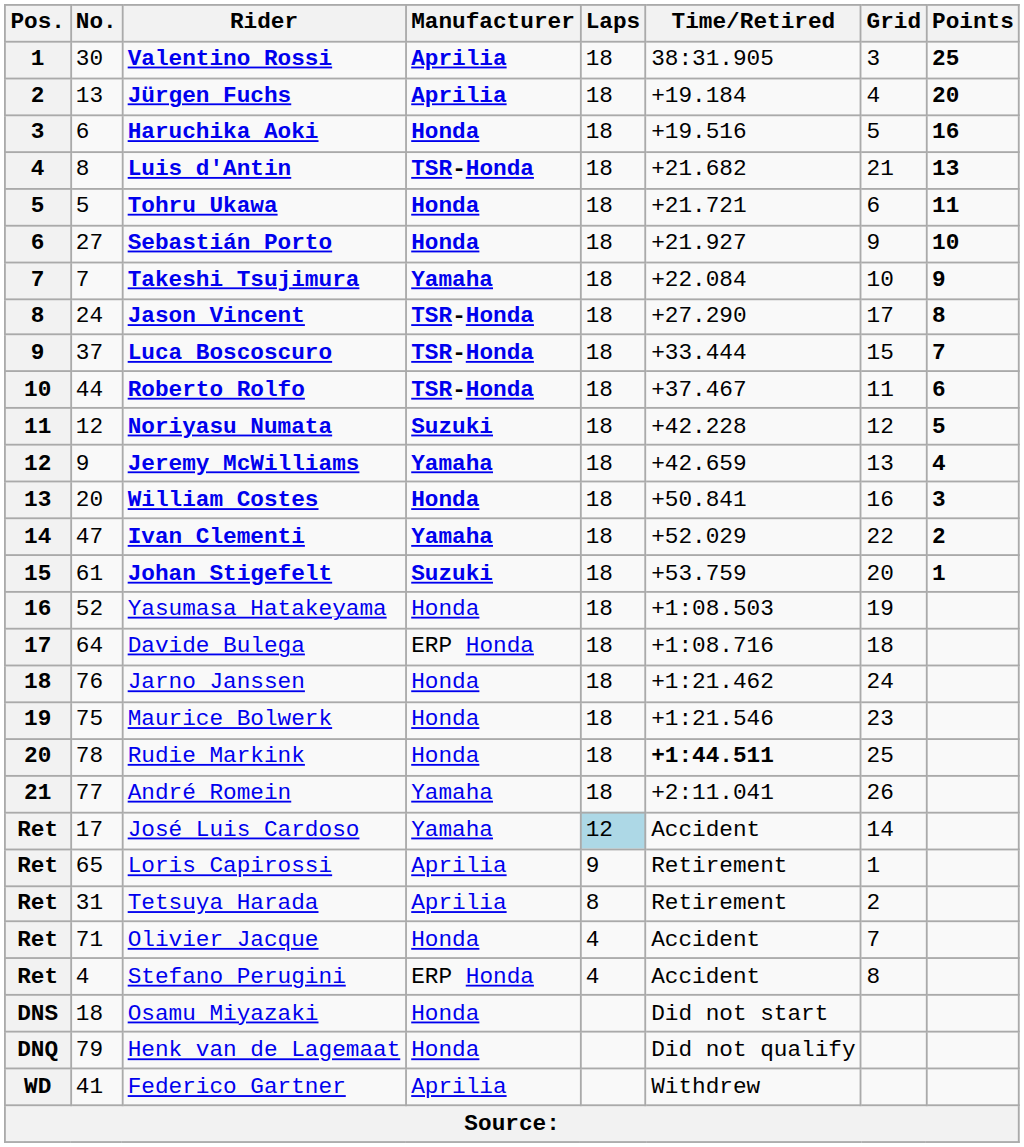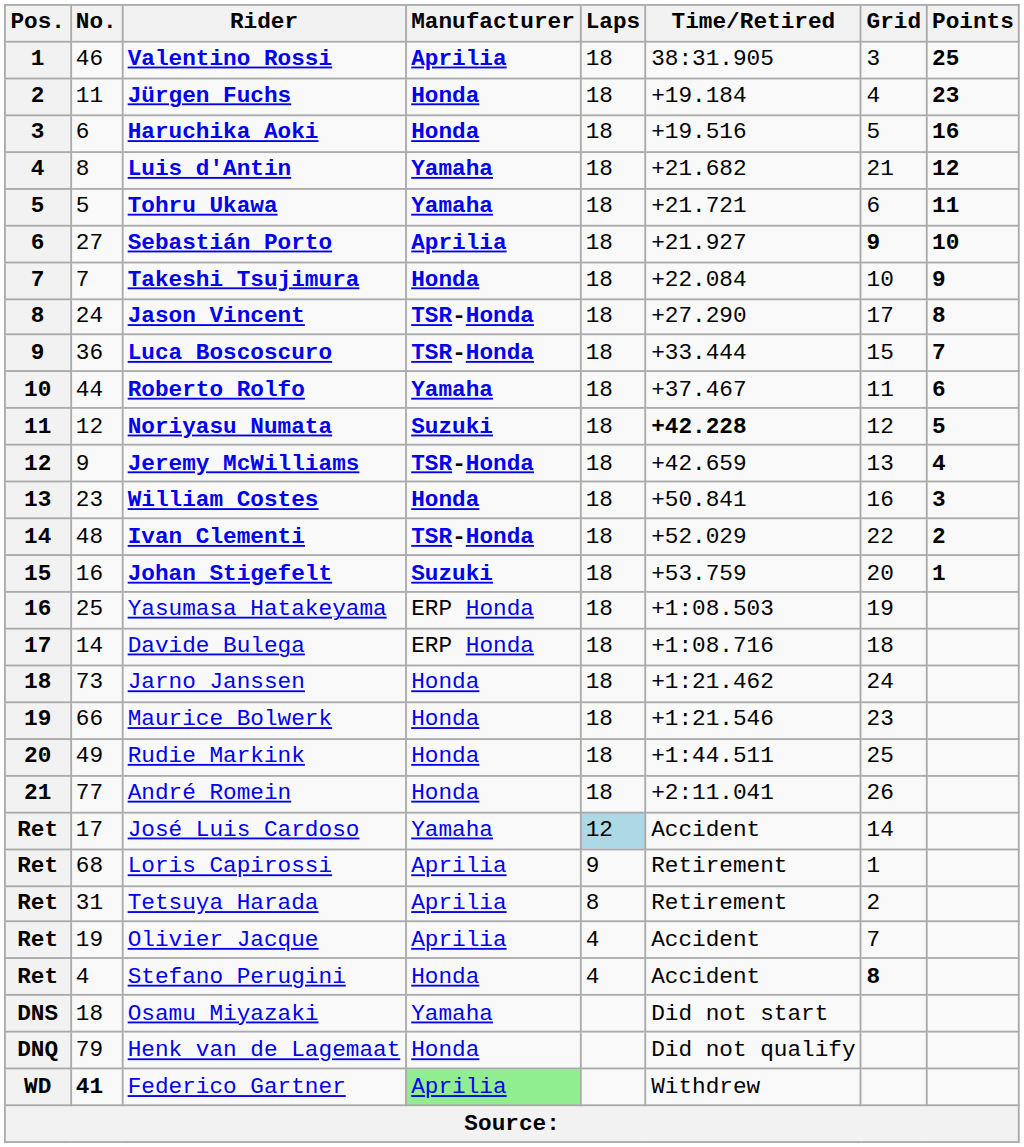 <table class="wikitable" style="font-size: 95%;">
 <tr>
 <th>Pos.</th>
 <th>No.</th>
 <th>Rider</th>
 <th>Manufacturer</th>
 <th>Laps</th>
 <th>Time/Retired</th>
 <th>Grid</th>
 <th>Points</th>
 </tr>
 <tr>
 <th>1</th>
-<td>30</td>
+<td>46</td>
 <td> <strong><a href='#'>Valentino Rossi</a></strong></td>
 <td><strong><a href='#'>Aprilia</a></strong></td>
 <td>18</td>
 <td>38:31.905</td>
 <td>3</td>
 <td><strong>25</strong></td>
 </tr>
 <tr>
 <th>2</th>
-<td>13</td>
+<td>11</td>
 <td> <strong><a href='#'>Jürgen Fuchs</a></strong></td>
-<td><strong><a href='#'>Aprilia</a></strong></td>
+<td><strong><a href='#'>Honda</a></strong></td>
 <td>18</td>
 <td>+19.184</td>
 <td>4</td>
-<td><strong>20</strong></td>
+<td><strong>23</strong></td>
 </tr>
 <tr>
 <th>3</th>
 <td>6</td>
 <td> <strong><a href='#'>Haruchika Aoki</a></strong></td>
 <td><strong><a href='#'>Honda</a></strong></td>
 <td>18</td>
 <td>+19.516</td>
 <td>5</td>
 <td><strong>16</strong></td>
 </tr>
 <tr>
 <th>4</th>
 <td>8</td>
 <td> <strong><a href='#'>Luis d'Antin</a></strong></td>
-<td><strong><a href='#'>TSR</a>-<a href='#'>Honda</a></strong></td>
+<td><strong><a href='#'>Yamaha</a></strong></td>
 <td>18</td>
 <td>+21.682</td>
 <td>21</td>
-<td><strong>13</strong></td>
+<td><strong>12</strong></td>
 </tr>
 <tr>
 <th>5</th>
 <td>5</td>
 <td> <strong><a href='#'>Tohru Ukawa</a></strong></td>
-<td><strong><a href='#'>Honda</a></strong></td>
+<td><strong><a href='#'>Yamaha</a></strong></td>
 <td>18</td>
 <td>+21.721</td>
 <td>6</td>
 <td><strong>11</strong></td>
 </tr>
 <tr>
 <th>6</th>
 <td>27</td>
 <td> <strong><a href='#'>Sebastián Porto</a></strong></td>
-<td><strong><a href='#'>Honda</a></strong></td>
+<td><strong><a href='#'>Aprilia</a></strong></td>
 <td>18</td>
 <td>+21.927</td>
-<td>9</td>
+<td><strong>9</strong></td>
 <td><strong>10</strong></td>
 </tr>
 <tr>
 <th>7</th>
 <td>7</td>
 <td> <strong><a href='#'>Takeshi Tsujimura</a></strong></td>
-<td><strong><a href='#'>Yamaha</a></strong></td>
+<td><strong><a href='#'>Honda</a></strong></td>
 <td>18</td>
 <td>+22.084</td>
 <td>10</td>
 <td><strong>9</strong></td>
 </tr>
 <tr>
 <th>8</th>
 <td>24</td>
 <td> <strong><a href='#'>Jason Vincent</a></strong></td>
 <td><strong><a href='#'>TSR</a>-<a href='#'>Honda</a></strong></td>
 <td>18</td>
 <td>+27.290</td>
 <td>17</td>
 <td><strong>8</strong></td>
 </tr>
 <tr>
 <th>9</th>
-<td>37</td>
+<td>36</td>
 <td> <strong><a href='#'>Luca Boscoscuro</a></strong></td>
 <td><strong><a href='#'>TSR</a>-<a href='#'>Honda</a></strong></td>
 <td>18</td>
 <td>+33.444</td>
 <td>15</td>
 <td><strong>7</strong></td>
 </tr>
 <tr>
 <th>10</th>
 <td>44</td>
 <td> <strong><a href='#'>Roberto Rolfo</a></strong></td>
-<td><strong><a href='#'>TSR</a>-<a href='#'>Honda</a></strong></td>
+<td><strong><a href='#'>Yamaha</a></strong></td>
 <td>18</td>
 <td>+37.467</td>
 <td>11</td>
 <td><strong>6</strong></td>
 </tr>
 <tr>
 <th>11</th>
 <td>12</td>
 <td> <strong><a href='#'>Noriyasu Numata</a></strong></td>
 <td><strong><a href='#'>Suzuki</a></strong></td>
 <td>18</td>
-<td>+42.228</td>
+<td><strong>+42.228</strong></td>
 <td>12</td>
 <td><strong>5</strong></td>
 </tr>
 <tr>
 <th>12</th>
 <td>9</td>
 <td> <strong><a href='#'>Jeremy McWilliams</a></strong></td>
-<td><strong><a href='#'>Yamaha</a></strong></td>
+<td><strong><a href='#'>TSR</a>-<a href='#'>Honda</a></strong></td>
 <td>18</td>
 <td>+42.659</td>
 <td>13</td>
 <td><strong>4</strong></td>
 </tr>
 <tr>
 <th>13</th>
-<td>20</td>
+<td>23</td>
 <td> <strong><a href='#'>William Costes</a></strong></td>
 <td><strong><a href='#'>Honda</a></strong></td>
 <td>18</td>
 <td>+50.841</td>
 <td>16</td>
 <td><strong>3</strong></td>
 </tr>
 <tr>
 <th>14</th>
-<td>47</td>
+<td>48</td>
 <td> <strong><a href='#'>Ivan Clementi</a></strong></td>
-<td><strong><a href='#'>Yamaha</a></strong></td>
+<td><strong><a href='#'>TSR</a>-<a href='#'>Honda</a></strong></td>
 <td>18</td>
 <td>+52.029</td>
 <td>22</td>
 <td><strong>2</strong></td>
 </tr>
 <tr>
 <th>15</th>
-<td>61</td>
+<td>16</td>
 <td> <strong><a href='#'>Johan Stigefelt</a></strong></td>
 <td><strong><a href='#'>Suzuki</a></strong></td>
 <td>18</td>
 <td>+53.759</td>
 <td>20</td>
 <td><strong>1</strong></td>
 </tr>
 <tr>
 <th>16</th>
-<td>52</td>
+<td>25</td>
 <td> <a href='#'>Yasumasa Hatakeyama</a></td>
-<td><a href='#'>Honda</a></td>
+<td>ERP <a href='#'>Honda</a></td>
 <td>18</td>
 <td>+1:08.503</td>
 <td>19</td>
 <td></td>
 </tr>
 <tr>
 <th>17</th>
-<td>64</td>
+<td>14</td>
 <td> <a href='#'>Davide Bulega</a></td>
 <td>ERP <a href='#'>Honda</a></td>
 <td>18</td>
 <td>+1:08.716</td>
 <td>18</td>
 <td></td>
 </tr>
 <tr>
 <th>18</th>
-<td>76</td>
+<td>73</td>
 <td> <a href='#'>Jarno Janssen</a></td>
 <td><a href='#'>Honda</a></td>
 <td>18</td>
 <td>+1:21.462</td>
 <td>24</td>
 <td></td>
 </tr>
 <tr>
 <th>19</th>
-<td>75</td>
+<td>66</td>
 <td> <a href='#'>Maurice Bolwerk</a></td>
 <td><a href='#'>Honda</a></td>
 <td>18</td>
 <td>+1:21.546</td>
 <td>23</td>
 <td></td>
 </tr>
 <tr>
 <th>20</th>
-<td>78</td>
+<td>49</td>
 <td> <a href='#'>Rudie Markink</a></td>
 <td><a href='#'>Honda</a></td>
 <td>18</td>
-<td><strong>+1:44.511</strong></td>
+<td>+1:44.511</td>
 <td>25</td>
 <td></td>
 </tr>
 <tr>
 <th>21</th>
 <td>77</td>
 <td> <a href='#'>André Romein</a></td>
-<td><a href='#'>Yamaha</a></td>
+<td><a href='#'>Honda</a></td>
 <td>18</td>
 <td>+2:11.041</td>
 <td>26</td>
 <td></td>
 </tr>
 <tr>
 <th>Ret</th>
 <td>17</td>
 <td> <a href='#'>José Luis Cardoso</a></td>
 <td><a href='#'>Yamaha</a></td>
 <td style="background: lightblue;">12</td>
 <td>Accident</td>
 <td>14</td>
 <td></td>
 </tr>
 <tr>
 <th>Ret</th>
-<td>65</td>
+<td>68</td>
 <td> <a href='#'>Loris Capirossi</a></td>
 <td><a href='#'>Aprilia</a></td>
 <td>9</td>
 <td>Retirement</td>
 <td>1</td>
 <td></td>
 </tr>
 <tr>
 <th>Ret</th>
 <td>31</td>
 <td> <a href='#'>Tetsuya Harada</a></td>
 <td><a href='#'>Aprilia</a></td>
 <td>8</td>
 <td>Retirement</td>
 <td>2</td>
 <td></td>
 </tr>
 <tr>
 <th>Ret</th>
-<td>71</td>
+<td>19</td>
 <td> <a href='#'>Olivier Jacque</a></td>
-<td><a href='#'>Honda</a></td>
+<td><a href='#'>Aprilia</a></td>
 <td>4</td>
 <td>Accident</td>
 <td>7</td>
 <td></td>
 </tr>
 <tr>
 <th>Ret</th>
 <td>4</td>
 <td> <a href='#'>Stefano Perugini</a></td>
-<td>ERP <a href='#'>Honda</a></td>
+<td><a href='#'>Honda</a></td>
 <td>4</td>
 <td>Accident</td>
-<td>8</td>
+<td><strong>8</strong></td>
 <td></td>
 </tr>
 <tr>
 <th>DNS</th>
 <td>18</td>
 <td> <a href='#'>Osamu Miyazaki</a></td>
-<td><a href='#'>Honda</a></td>
+<td><a href='#'>Yamaha</a></td>
 <td></td>
 <td>Did not start</td>
 <td></td>
 <td></td>
 </tr>
 <tr>
 <th>DNQ</th>
 <td>79</td>
 <td> <a href='#'>Henk van de Lagemaat</a></td>
 <td><a href='#'>Honda</a></td>
 <td></td>
 <td>Did not qualify</td>
 <td></td>
 <td></td>
 </tr>
 <tr>
 <th>WD</th>
-<td>41</td>
+<td><strong>41</strong></td>
 <td> <a href='#'>Federico Gartner</a></td>
-<td><a href='#'>Aprilia</a></td>
+<td style="background: lightgreen;"><a href='#'>Aprilia</a></td>
 <td></td>
 <td>Withdrew</td>
 <td></td>
 <td></td>
 </tr>
 <tr>
 <th colspan=8>Source:</th>
 </tr>
 </table>
